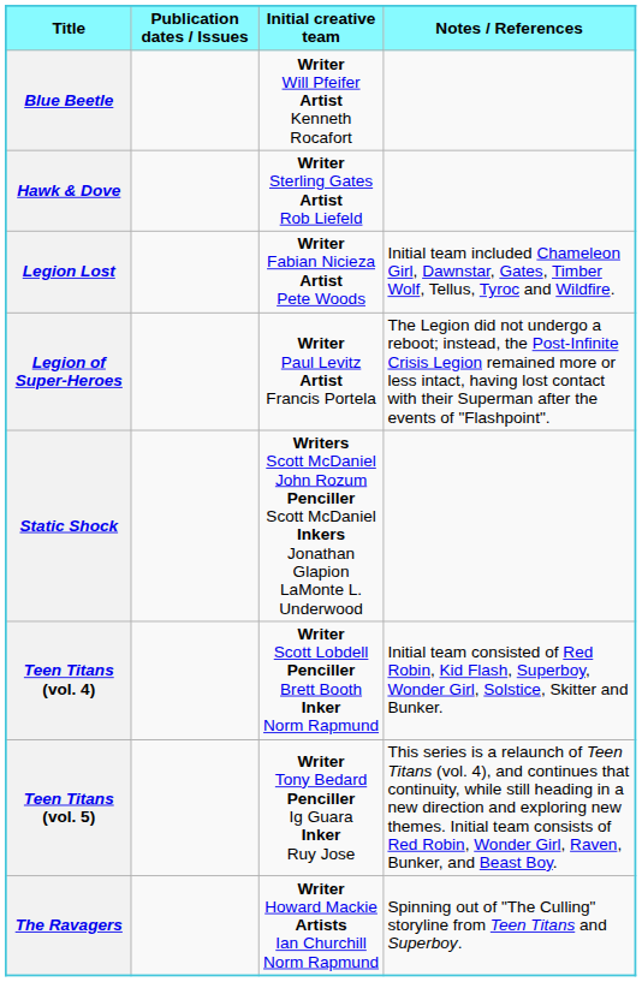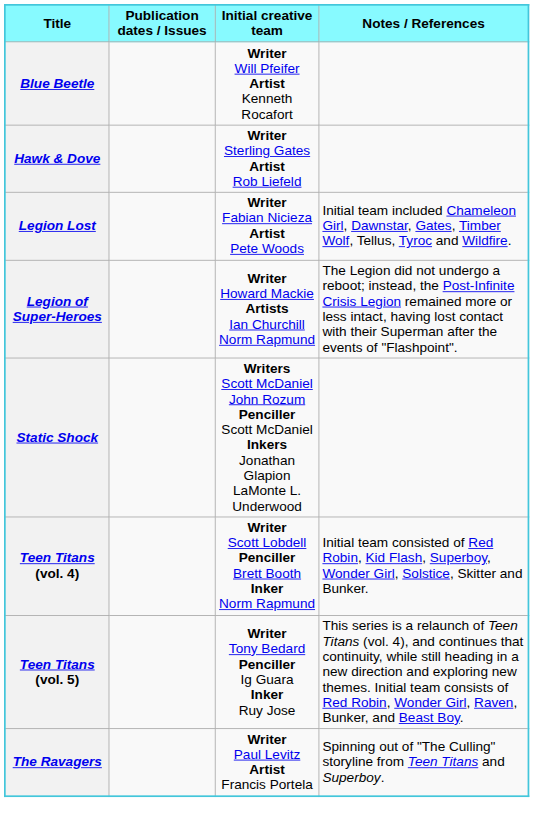 <table class="wikitable sortable" style="text-align:center;border:2px solid #43C6DB; font-weight:normal;" width=99%>
 <tr>
 <th scope="col" width="15%" align="center" style="background-color:#87FAFF;">Title</th>
 <th scope="col" width="15%" align="center" style="background-color:#87FAFF;">Publication dates / Issues</th>
 <th scope="col" width="15%" align="center" style="background-color:#87FAFF;" class=unsortable>Initial creative team</th>
 <th scope="col" width="30%" align="center" style="background-color:#87FAFF;" class=unsortable>Notes / References</th>
 </tr>
 <tr>
 <th scope="row"><em><a href='#'>Blue Beetle</a></em></th>
 <td></td>
 <td><strong>Writer</strong><br><a href='#'>Will Pfeifer</a><br><strong>Artist</strong><br>Kenneth Rocafort</td>
 <td align="left"></td>
 </tr>
 <tr>
 <th scope="row"><em><a href='#'>Hawk & Dove</a></em></th>
 <td></td>
 <td><strong>Writer</strong><br><a href='#'>Sterling Gates</a><br><strong>Artist</strong><br><a href='#'>Rob Liefeld</a></td>
 <td align="left"></td>
 </tr>
 <tr>
 <th scope="row"><em><a href='#'>Legion Lost</a></em></th>
 <td></td>
 <td><strong>Writer</strong><br><a href='#'>Fabian Nicieza</a><br><strong>Artist</strong><br><a href='#'>Pete Woods</a></td>
 <td align="left">Initial team included <a href='#'>Chameleon Girl</a>, <a href='#'>Dawnstar</a>, <a href='#'>Gates</a>, <a href='#'>Timber Wolf</a>, Tellus, <a href='#'>Tyroc</a> and <a href='#'>Wildfire</a>.</td>
 </tr>
 <tr>
 <th scope="row"><em><a href='#'>Legion of Super-Heroes</a></em></th>
 <td></td>
-<td><strong>Writer</strong><br><a href='#'>Paul Levitz</a><br><strong>Artist</strong><br>Francis Portela</td>
+<td><strong>Writer</strong><br><a href='#'>Howard Mackie</a><br><strong>Artists</strong><br><a href='#'>Ian Churchill</a><br><a href='#'>Norm Rapmund</a></td>
 <td align="left">The Legion did not undergo a reboot; instead, the <a href='#'>Post-Infinite Crisis Legion</a> remained more or less intact, having lost contact with their Superman after the events of "Flashpoint".</td>
 </tr>
 <tr>
 <th scope="row"><em><a href='#'>Static Shock</a></em></th>
 <td></td>
 <td><strong>Writers</strong><br><a href='#'>Scott McDaniel</a><br><a href='#'>John Rozum</a><br><strong>Penciller</strong><br>Scott McDaniel<br><strong>Inkers</strong><br>Jonathan Glapion<br>LaMonte L. Underwood</td>
 <td align="left"></td>
 </tr>
 <tr>
 <th scope="row"><em><a href='#'>Teen Titans</a></em> (vol. 4)</th>
 <td></td>
 <td><strong>Writer</strong><br><a href='#'>Scott Lobdell</a><br><strong>Penciller</strong><br><a href='#'>Brett Booth</a><br><strong>Inker</strong><br><a href='#'>Norm Rapmund</a></td>
 <td align="left">Initial team consisted of <a href='#'>Red Robin</a>, <a href='#'>Kid Flash</a>, <a href='#'>Superboy</a>, <a href='#'>Wonder Girl</a>, <a href='#'>Solstice</a>, Skitter and Bunker.</td>
 </tr>
 <tr>
 <th scope="row"><em><a href='#'>Teen Titans</a></em> (vol. 5)</th>
 <td></td>
 <td><strong>Writer</strong><br><a href='#'>Tony Bedard</a><br><strong>Penciller</strong><br>Ig Guara<br><strong>Inker</strong><br>Ruy Jose</td>
 <td align="left">This series is a relaunch of <em>Teen Titans</em> (vol. 4), and continues that continuity, while still heading in a new direction and exploring new themes. Initial team consists of <a href='#'>Red Robin</a>, <a href='#'>Wonder Girl</a>, <a href='#'>Raven</a>, Bunker, and <a href='#'>Beast Boy</a>.</td>
 </tr>
 <tr>
 <th scope="row"><em><a href='#'>The Ravagers</a></em></th>
 <td></td>
-<td><strong>Writer</strong><br><a href='#'>Howard Mackie</a><br><strong>Artists</strong><br><a href='#'>Ian Churchill</a><br><a href='#'>Norm Rapmund</a></td>
+<td><strong>Writer</strong><br><a href='#'>Paul Levitz</a><br><strong>Artist</strong><br>Francis Portela</td>
 <td align="left">Spinning out of "The Culling" storyline from <em><a href='#'>Teen Titans</a></em> and <em>Superboy</em>.</td>
 </tr>
 </table>
